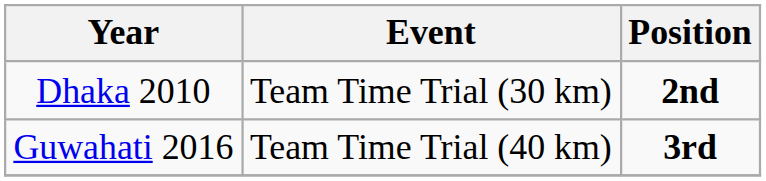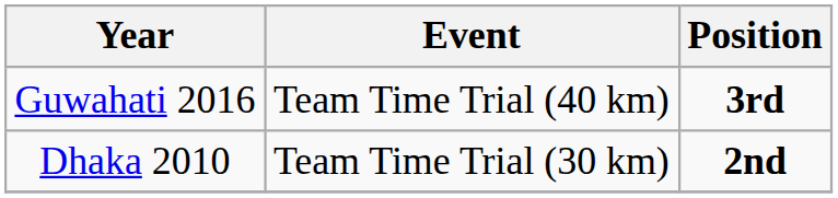 <table class="wikitable" style="text-align: center;">
 <tr>
 <th>Year</th>
 <th>Event</th>
 <th>Position</th>
 </tr>
 <tr>
+<td> <a href='#'>Guwahati</a> 2016</td>
+<td>Team Time Trial (40 km)</td>
+<td><strong>3rd</strong></td>
+</tr>
+<tr>
 <td> <a href='#'>Dhaka</a> 2010</td>
 <td>Team Time Trial (30 km)</td>
 <td><strong>2nd</strong></td>
 </tr>
 <tr>
-<td> <a href='#'>Guwahati</a> 2016</td>
-<td>Team Time Trial (40 km)</td>
-<td><strong>3rd</strong></td>
-</tr>
-<tr>
 </tr>
 </table>
